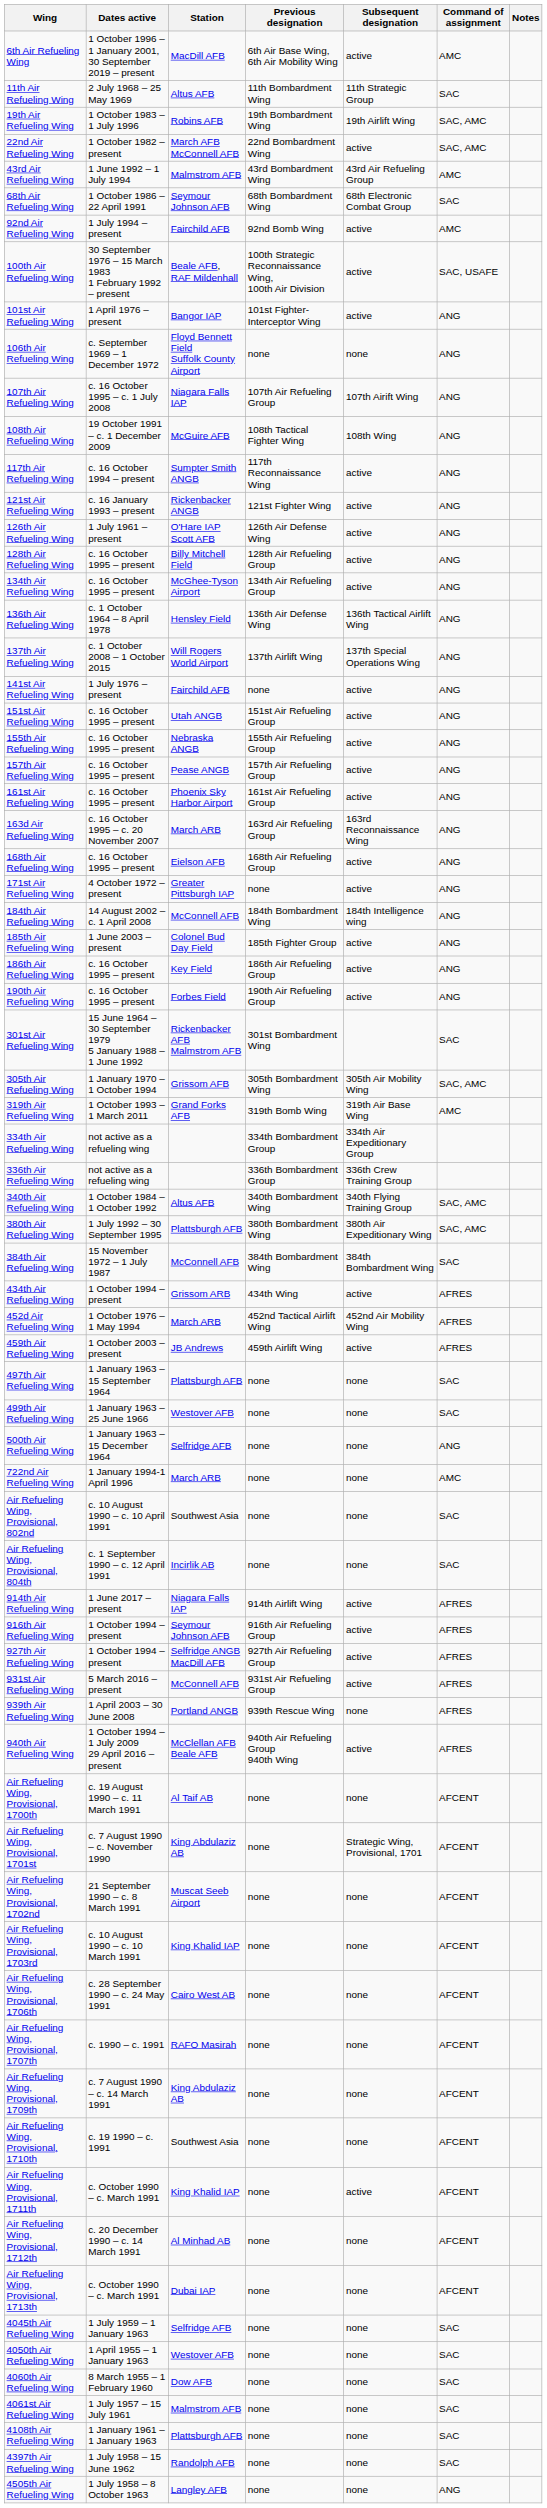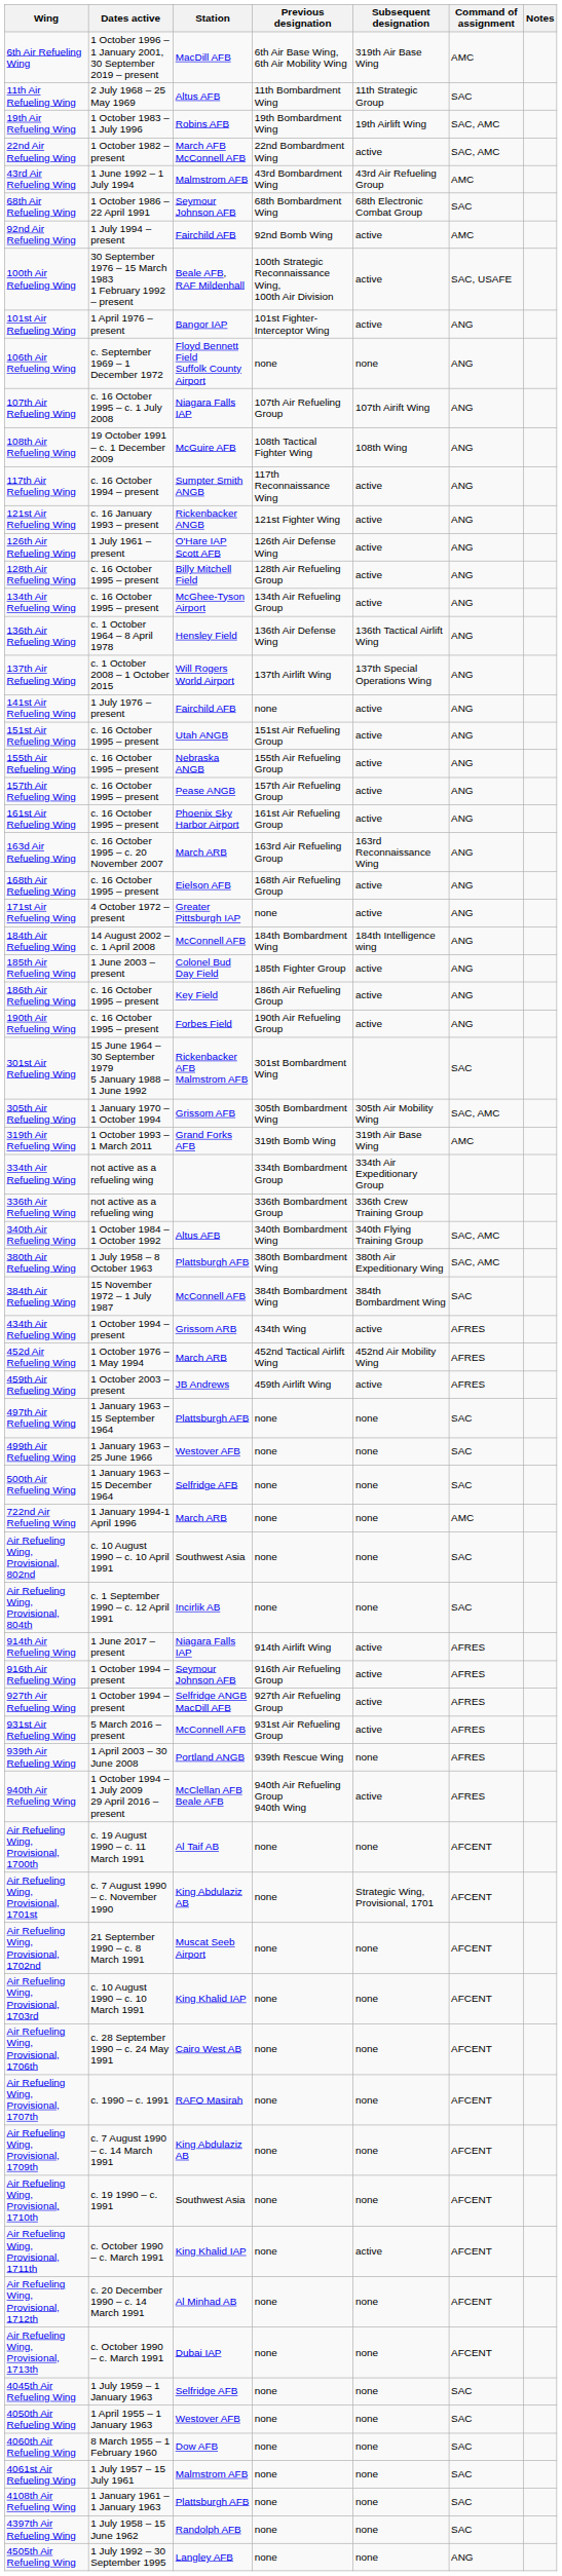 <table class="wikitable">
 <tr style="background:#efefef;">
 <th>Wing</th>
 <th>Dates active</th>
 <th>Station</th>
 <th>Previous designation</th>
 <th>Subsequent designation</th>
 <th>Command of assignment</th>
 <th>Notes</th>
 </tr>
 <tr>
 <td><a href='#'>6th Air Refueling Wing</a></td>
 <td>1 October 1996 – 1 January 2001,<br> 30 September 2019 – present</td>
 <td><a href='#'>MacDill AFB</a></td>
 <td>6th Air Base Wing,<br> 6th Air Mobility Wing</td>
-<td>active</td>
+<td>319th Air Base Wing</td>
 <td>AMC</td>
 <td></td>
 </tr>
 <tr>
 <td><a href='#'>11th Air Refueling Wing</a></td>
 <td>2 July 1968 – 25 May 1969</td>
 <td><a href='#'>Altus AFB</a></td>
 <td>11th Bombardment Wing</td>
 <td>11th Strategic Group</td>
 <td>SAC</td>
 <td></td>
 </tr>
 <tr>
 <td><a href='#'>19th Air Refueling Wing</a></td>
 <td>1 October 1983 – 1 July 1996</td>
 <td><a href='#'>Robins AFB</a></td>
 <td>19th Bombardment Wing</td>
 <td>19th Airlift Wing</td>
 <td>SAC, AMC</td>
 <td></td>
 </tr>
 <tr>
 <td><a href='#'>22nd Air Refueling Wing</a></td>
 <td>1 October 1982 – present</td>
 <td><a href='#'>March AFB</a><br><a href='#'>McConnell AFB</a></td>
 <td>22nd Bombardment Wing</td>
 <td>active</td>
 <td>SAC, AMC</td>
 <td></td>
 </tr>
 <tr>
 <td><a href='#'>43rd Air Refueling Wing</a></td>
 <td>1 June 1992 – 1 July 1994</td>
 <td><a href='#'>Malmstrom AFB</a></td>
 <td>43rd Bombardment Wing</td>
 <td>43rd Air Refueling Group</td>
 <td>AMC</td>
 <td></td>
 </tr>
 <tr>
 <td><a href='#'>68th Air Refueling Wing</a></td>
 <td>1 October 1986 – 22 April 1991</td>
 <td><a href='#'>Seymour Johnson AFB</a></td>
 <td>68th Bombardment Wing</td>
 <td>68th Electronic Combat Group</td>
 <td>SAC</td>
 <td></td>
 </tr>
 <tr>
 <td><a href='#'>92nd Air Refueling Wing</a></td>
 <td>1 July 1994 – present</td>
 <td><a href='#'>Fairchild AFB</a></td>
 <td>92nd Bomb Wing</td>
 <td>active</td>
 <td>AMC</td>
 <td></td>
 </tr>
 <tr>
 <td><a href='#'>100th Air Refueling Wing</a></td>
 <td>30 September 1976 – 15 March 1983<br>1 February 1992 – present</td>
 <td><a href='#'>Beale AFB</a>,<br><a href='#'>RAF Mildenhall</a></td>
 <td>100th Strategic Reconnaissance Wing,<br>100th Air Division</td>
 <td>active</td>
 <td>SAC, USAFE</td>
 <td></td>
 </tr>
 <tr>
 <td><a href='#'>101st Air Refueling Wing</a></td>
 <td>1 April 1976 – present</td>
 <td><a href='#'>Bangor IAP</a></td>
 <td>101st Fighter-Interceptor Wing</td>
 <td>active</td>
 <td>ANG</td>
 <td></td>
 </tr>
 <tr>
 <td><a href='#'>106th Air Refueling Wing</a></td>
 <td>c. September 1969 – 1 December 1972</td>
 <td><a href='#'>Floyd Bennett Field</a><br><a href='#'>Suffolk County Airport</a></td>
 <td>none</td>
 <td>none</td>
 <td>ANG</td>
 <td></td>
 </tr>
 <tr>
 <td><a href='#'>107th Air Refueling Wing</a></td>
 <td>c. 16 October 1995 – c. 1 July 2008</td>
 <td><a href='#'>Niagara Falls IAP</a></td>
 <td>107th Air Refueling Group</td>
 <td>107th Airift Wing</td>
 <td>ANG</td>
 <td></td>
 </tr>
 <tr>
 <td><a href='#'>108th Air Refueling Wing</a></td>
 <td>19 October 1991 – c. 1 December 2009</td>
 <td><a href='#'>McGuire AFB</a></td>
 <td>108th Tactical Fighter Wing</td>
 <td>108th Wing</td>
 <td>ANG</td>
 <td></td>
 </tr>
 <tr>
 <td><a href='#'>117th Air Refueling Wing</a></td>
 <td>c. 16 October 1994 – present</td>
 <td><a href='#'>Sumpter Smith ANGB</a></td>
 <td>117th Reconnaissance Wing</td>
 <td>active</td>
 <td>ANG</td>
 <td></td>
 </tr>
 <tr>
 <td><a href='#'>121st Air Refueling Wing</a></td>
 <td>c. 16 January 1993 – present</td>
 <td><a href='#'>Rickenbacker ANGB</a></td>
 <td>121st Fighter Wing</td>
 <td>active</td>
 <td>ANG</td>
 <td></td>
 </tr>
 <tr>
 <td><a href='#'>126th Air Refueling Wing</a></td>
 <td>1 July 1961 – present</td>
 <td><a href='#'>O'Hare IAP</a><br><a href='#'>Scott AFB</a></td>
 <td>126th Air Defense Wing</td>
 <td>active</td>
 <td>ANG</td>
 <td></td>
 </tr>
 <tr>
 <td><a href='#'>128th Air Refueling Wing</a></td>
 <td>c. 16 October 1995 – present</td>
 <td><a href='#'>Billy Mitchell Field</a></td>
 <td>128th Air Refueling Group</td>
 <td>active</td>
 <td>ANG</td>
 <td></td>
 </tr>
 <tr>
 <td><a href='#'>134th Air Refueling Wing</a></td>
 <td>c. 16 October 1995 – present</td>
 <td><a href='#'>McGhee-Tyson Airport</a></td>
 <td>134th Air Refueling Group</td>
 <td>active</td>
 <td>ANG</td>
 <td></td>
 </tr>
 <tr>
 <td><a href='#'>136th Air Refueling Wing</a></td>
 <td>c. 1 October 1964 – 8 April 1978</td>
 <td><a href='#'>Hensley Field</a></td>
 <td>136th Air Defense Wing</td>
 <td>136th Tactical Airlift Wing</td>
 <td>ANG</td>
 <td></td>
 </tr>
 <tr>
 <td><a href='#'>137th Air Refueling Wing</a></td>
 <td>c. 1 October 2008 – 1 October 2015</td>
 <td><a href='#'>Will Rogers World Airport</a></td>
 <td>137th Airlift Wing</td>
 <td>137th Special Operations Wing</td>
 <td>ANG</td>
 <td></td>
 </tr>
 <tr>
 <td><a href='#'>141st Air Refueling Wing</a></td>
 <td>1 July 1976 – present</td>
 <td><a href='#'>Fairchild AFB</a></td>
 <td>none</td>
 <td>active</td>
 <td>ANG</td>
 <td></td>
 </tr>
 <tr>
 <td><a href='#'>151st Air Refueling Wing</a></td>
 <td>c. 16 October 1995 – present</td>
 <td><a href='#'>Utah ANGB</a></td>
 <td>151st Air Refueling Group</td>
 <td>active</td>
 <td>ANG</td>
 <td></td>
 </tr>
 <tr>
 <td><a href='#'>155th Air Refueling Wing</a></td>
 <td>c. 16 October 1995 – present</td>
 <td><a href='#'>Nebraska ANGB</a></td>
 <td>155th Air Refueling Group</td>
 <td>active</td>
 <td>ANG</td>
 <td></td>
 </tr>
 <tr>
 <td><a href='#'>157th Air Refueling Wing</a></td>
 <td>c. 16 October 1995 – present</td>
 <td><a href='#'>Pease ANGB</a></td>
 <td>157th Air Refueling Group</td>
 <td>active</td>
 <td>ANG</td>
 <td></td>
 </tr>
 <tr>
 <td><a href='#'>161st Air Refueling Wing</a></td>
 <td>c. 16 October 1995 – present</td>
 <td><a href='#'>Phoenix Sky Harbor Airport</a></td>
 <td>161st Air Refueling Group</td>
 <td>active</td>
 <td>ANG</td>
 <td></td>
 </tr>
 <tr>
 <td><a href='#'>163d Air Refueling Wing</a></td>
 <td>c. 16 October 1995 – c. 20 November 2007</td>
 <td><a href='#'>March ARB</a></td>
 <td>163rd Air Refueling Group</td>
 <td>163rd Reconnaissance Wing</td>
 <td>ANG</td>
 <td></td>
 </tr>
 <tr>
 <td><a href='#'>168th Air Refueling Wing</a></td>
 <td>c. 16 October 1995 – present</td>
 <td><a href='#'>Eielson AFB</a></td>
 <td>168th Air Refueling Group</td>
 <td>active</td>
 <td>ANG</td>
 <td></td>
 </tr>
 <tr>
 <td><a href='#'>171st Air Refueling Wing</a></td>
 <td>4 October 1972 – present</td>
 <td><a href='#'>Greater Pittsburgh IAP</a></td>
 <td>none</td>
 <td>active</td>
 <td>ANG</td>
 <td></td>
 </tr>
 <tr>
 <td><a href='#'>184th Air Refueling Wing</a></td>
 <td>14 August 2002 – c. 1 April 2008</td>
 <td><a href='#'>McConnell AFB</a></td>
 <td>184th Bombardment Wing</td>
 <td>184th Intelligence wing</td>
 <td>ANG</td>
 <td></td>
 </tr>
 <tr>
 <td><a href='#'>185th Air Refueling Wing</a></td>
 <td>1 June 2003 – present</td>
 <td><a href='#'>Colonel Bud Day Field</a></td>
 <td>185th Fighter Group</td>
 <td>active</td>
 <td>ANG</td>
 <td></td>
 </tr>
 <tr>
 <td><a href='#'>186th Air Refueling Wing</a></td>
 <td>c. 16 October 1995 – present</td>
 <td><a href='#'>Key Field</a></td>
 <td>186th Air Refueling Group</td>
 <td>active</td>
 <td>ANG</td>
 <td></td>
 </tr>
 <tr>
 <td><a href='#'>190th Air Refueling Wing</a></td>
 <td>c. 16 October 1995 – present</td>
 <td><a href='#'>Forbes Field</a></td>
 <td>190th Air Refueling Group</td>
 <td>active</td>
 <td>ANG</td>
 <td></td>
 </tr>
 <tr>
 <td><a href='#'>301st Air Refueling Wing</a></td>
 <td>15 June 1964 – 30 September 1979<br>5 January 1988 – 1 June 1992</td>
 <td><a href='#'>Rickenbacker AFB</a><br><a href='#'>Malmstrom AFB</a></td>
 <td>301st Bombardment Wing</td>
 <td></td>
 <td>SAC</td>
 <td></td>
 </tr>
 <tr>
 <td><a href='#'>305th Air Refueling Wing</a></td>
 <td>1 January 1970 – 1 October 1994</td>
 <td><a href='#'>Grissom AFB</a></td>
 <td>305th Bombardment Wing</td>
 <td>305th Air Mobility Wing</td>
 <td>SAC, AMC</td>
 <td></td>
 </tr>
 <tr>
 <td><a href='#'>319th Air Refueling Wing</a></td>
 <td>1 October 1993 – 1 March 2011</td>
 <td><a href='#'>Grand Forks AFB</a></td>
 <td>319th Bomb Wing</td>
 <td>319th Air Base Wing</td>
 <td>AMC</td>
 <td></td>
 </tr>
 <tr>
 <td><a href='#'>334th Air Refueling Wing</a></td>
 <td>not active as a refueling wing</td>
 <td></td>
 <td>334th Bombardment Group</td>
 <td>334th Air Expeditionary Group</td>
 <td></td>
 <td></td>
 </tr>
 <tr>
 <td><a href='#'>336th Air Refueling Wing</a></td>
 <td>not active as a refueling wing</td>
 <td></td>
 <td>336th Bombardment Group</td>
 <td>336th Crew Training Group</td>
 <td></td>
 <td></td>
 </tr>
 <tr>
 <td><a href='#'>340th Air Refueling Wing</a></td>
 <td>1 October 1984 – 1 October 1992</td>
 <td><a href='#'>Altus AFB</a></td>
 <td>340th Bombardment Wing</td>
 <td>340th Flying Training Group</td>
 <td>SAC, AMC</td>
 <td></td>
 </tr>
 <tr>
 <td><a href='#'>380th Air Refueling Wing</a></td>
-<td>1 July 1992 – 30 September 1995</td>
+<td>1 July 1958 – 8 October 1963</td>
 <td><a href='#'>Plattsburgh AFB</a></td>
 <td>380th Bombardment Wing</td>
 <td>380th Air Expeditionary Wing</td>
 <td>SAC, AMC</td>
 <td></td>
 </tr>
 <tr>
 <td><a href='#'>384th Air Refueling Wing</a></td>
 <td>15 November 1972 – 1 July 1987</td>
 <td><a href='#'>McConnell AFB</a></td>
 <td>384th Bombardment Wing</td>
 <td>384th Bombardment Wing</td>
 <td>SAC</td>
 <td></td>
 </tr>
 <tr>
 <td><a href='#'>434th Air Refueling Wing</a></td>
 <td>1 October 1994 – present</td>
 <td><a href='#'>Grissom ARB</a></td>
 <td>434th Wing</td>
 <td>active</td>
 <td>AFRES</td>
 <td></td>
 </tr>
 <tr>
 <td><a href='#'>452d Air Refueling Wing</a></td>
 <td>1 October 1976 – 1 May 1994</td>
 <td><a href='#'>March ARB</a></td>
 <td>452nd Tactical Airlift Wing</td>
 <td>452nd Air Mobility Wing</td>
 <td>AFRES</td>
 <td></td>
 </tr>
 <tr>
 <td><a href='#'>459th Air Refueling Wing</a></td>
 <td>1 October 2003 – present</td>
 <td><a href='#'>JB Andrews</a></td>
 <td>459th Airlift Wing</td>
 <td>active</td>
 <td>AFRES</td>
 <td></td>
 </tr>
 <tr>
 <td><a href='#'>497th Air Refueling Wing</a></td>
 <td>1 January 1963 – 15 September 1964</td>
 <td><a href='#'>Plattsburgh AFB</a></td>
 <td>none</td>
 <td>none</td>
 <td>SAC</td>
 <td></td>
 </tr>
 <tr>
 <td><a href='#'>499th Air Refueling Wing</a></td>
 <td>1 January 1963 – 25 June 1966</td>
 <td><a href='#'>Westover AFB</a></td>
 <td>none</td>
 <td>none</td>
 <td>SAC</td>
 <td></td>
 </tr>
 <tr>
 <td><a href='#'>500th Air Refueling Wing</a></td>
 <td>1 January 1963 – 15 December 1964</td>
 <td><a href='#'>Selfridge AFB</a></td>
 <td>none</td>
 <td>none</td>
-<td>ANG</td>
+<td>SAC</td>
 <td></td>
 </tr>
 <tr>
 <td><a href='#'>722nd Air Refueling Wing</a></td>
 <td>1 January 1994-1 April 1996</td>
 <td><a href='#'>March ARB</a></td>
 <td>none</td>
 <td>none</td>
 <td>AMC</td>
 <td></td>
 </tr>
 <tr>
 <td><a href='#'>Air Refueling Wing, Provisional, 802nd</a></td>
 <td>c. 10 August 1990 – c. 10 April 1991</td>
 <td>Southwest Asia</td>
 <td>none</td>
 <td>none</td>
 <td>SAC</td>
 <td></td>
 </tr>
 <tr>
 <td><a href='#'>Air Refueling Wing, Provisional, 804th</a></td>
 <td>c. 1 September 1990 – c. 12 April 1991</td>
 <td><a href='#'>Incirlik AB</a></td>
 <td>none</td>
 <td>none</td>
 <td>SAC</td>
 <td></td>
 </tr>
 <tr>
 <td><a href='#'>914th Air Refueling Wing</a></td>
 <td>1 June 2017 – present</td>
 <td><a href='#'>Niagara Falls IAP</a></td>
 <td>914th Airlift Wing</td>
 <td>active</td>
 <td>AFRES</td>
 <td></td>
 </tr>
 <tr>
 <td><a href='#'>916th Air Refueling Wing</a></td>
 <td>1 October 1994 – present</td>
 <td><a href='#'>Seymour Johnson AFB</a></td>
 <td>916th Air Refueling Group</td>
 <td>active</td>
 <td>AFRES</td>
 <td></td>
 </tr>
 <tr>
 <td><a href='#'>927th Air Refueling Wing</a></td>
 <td>1 October 1994 – present</td>
 <td><a href='#'>Selfridge ANGB</a><br><a href='#'>MacDill AFB</a></td>
 <td>927th Air Refueling Group</td>
 <td>active</td>
 <td>AFRES</td>
 <td></td>
 </tr>
 <tr>
 <td><a href='#'>931st Air Refueling Wing</a></td>
 <td>5 March 2016 – present</td>
 <td><a href='#'>McConnell AFB</a></td>
 <td>931st Air Refueling Group</td>
 <td>active</td>
 <td>AFRES</td>
 <td></td>
 </tr>
 <tr>
 <td><a href='#'>939th Air Refueling Wing</a></td>
 <td>1 April 2003 – 30 June 2008</td>
 <td><a href='#'>Portland ANGB</a></td>
 <td>939th Rescue Wing</td>
 <td>none</td>
 <td>AFRES</td>
 <td></td>
 </tr>
 <tr>
 <td><a href='#'>940th Air Refueling Wing</a></td>
 <td>1 October 1994 – 1 July 2009<br>29 April 2016 – present</td>
 <td><a href='#'>McClellan AFB</a><br><a href='#'>Beale AFB</a></td>
 <td>940th Air Refueling Group<br>940th Wing</td>
 <td>active</td>
 <td>AFRES</td>
 <td></td>
 </tr>
 <tr>
 <td><a href='#'>Air Refueling Wing, Provisional, 1700th</a></td>
 <td>c. 19 August 1990 – c. 11 March 1991</td>
 <td><a href='#'>Al Taif AB</a></td>
 <td>none</td>
 <td>none</td>
 <td>AFCENT</td>
 <td></td>
 </tr>
 <tr>
 <td><a href='#'>Air Refueling Wing, Provisional, 1701st</a></td>
 <td>c. 7 August 1990 – c. November 1990</td>
 <td><a href='#'>King Abdulaziz AB</a></td>
 <td>none</td>
 <td>Strategic Wing, Provisional, 1701</td>
 <td>AFCENT</td>
 <td></td>
 </tr>
 <tr>
 <td><a href='#'>Air Refueling Wing, Provisional, 1702nd</a></td>
 <td>21 September 1990 – c. 8 March 1991</td>
 <td><a href='#'>Muscat Seeb Airport</a></td>
 <td>none</td>
 <td>none</td>
 <td>AFCENT</td>
 <td></td>
 </tr>
 <tr>
 <td><a href='#'>Air Refueling Wing, Provisional, 1703rd</a></td>
 <td>c. 10 August 1990 – c. 10 March 1991</td>
 <td><a href='#'>King Khalid IAP</a></td>
 <td>none</td>
 <td>none</td>
 <td>AFCENT</td>
 <td></td>
 </tr>
 <tr>
 <td><a href='#'>Air Refueling Wing, Provisional, 1706th</a></td>
 <td>c. 28 September 1990 – c. 24 May 1991</td>
 <td><a href='#'>Cairo West AB</a></td>
 <td>none</td>
 <td>none</td>
 <td>AFCENT</td>
 <td></td>
 </tr>
 <tr>
 <td><a href='#'>Air Refueling Wing, Provisional, 1707th</a></td>
 <td>c. 1990 – c. 1991</td>
 <td><a href='#'>RAFO Masirah</a></td>
 <td>none</td>
 <td>none</td>
 <td>AFCENT</td>
 <td></td>
 </tr>
 <tr>
 <td><a href='#'>Air Refueling Wing, Provisional, 1709th</a></td>
 <td>c. 7 August 1990 – c. 14 March 1991</td>
 <td><a href='#'>King Abdulaziz AB</a></td>
 <td>none</td>
 <td>none</td>
 <td>AFCENT</td>
 <td></td>
 </tr>
 <tr>
 <td><a href='#'>Air Refueling Wing, Provisional, 1710th</a></td>
 <td>c. 19 1990 – c. 1991</td>
 <td>Southwest Asia</td>
 <td>none</td>
 <td>none</td>
 <td>AFCENT</td>
 <td></td>
 </tr>
 <tr>
 <td><a href='#'>Air Refueling Wing, Provisional, 1711th</a></td>
 <td>c. October 1990 – c. March 1991</td>
 <td><a href='#'>King Khalid IAP</a></td>
 <td>none</td>
 <td>active</td>
 <td>AFCENT</td>
 <td></td>
 </tr>
 <tr>
 <td><a href='#'>Air Refueling Wing, Provisional, 1712th</a></td>
 <td>c. 20 December 1990 – c. 14 March 1991</td>
 <td><a href='#'>Al Minhad AB</a></td>
 <td>none</td>
 <td>none</td>
 <td>AFCENT</td>
 <td></td>
 </tr>
 <tr>
 <td><a href='#'>Air Refueling Wing, Provisional, 1713th</a></td>
 <td>c. October 1990 – c. March 1991</td>
 <td><a href='#'>Dubai IAP</a></td>
 <td>none</td>
 <td>none</td>
 <td>AFCENT</td>
 <td></td>
 </tr>
 <tr>
 <td><a href='#'>4045th Air Refueling Wing</a></td>
 <td>1 July 1959 – 1 January 1963</td>
 <td><a href='#'>Selfridge AFB</a></td>
 <td>none</td>
 <td>none</td>
 <td>SAC</td>
 <td></td>
 </tr>
 <tr>
 <td><a href='#'>4050th Air Refueling Wing</a></td>
 <td>1 April 1955 – 1 January 1963</td>
 <td><a href='#'>Westover AFB</a></td>
 <td>none</td>
 <td>none</td>
 <td>SAC</td>
 <td></td>
 </tr>
 <tr>
 <td><a href='#'>4060th Air Refueling Wing</a></td>
 <td>8 March 1955 – 1 February 1960</td>
 <td><a href='#'>Dow AFB</a></td>
 <td>none</td>
 <td>none</td>
 <td>SAC</td>
 <td></td>
 </tr>
 <tr>
 <td><a href='#'>4061st Air Refueling Wing</a></td>
 <td>1 July 1957 – 15 July 1961</td>
 <td><a href='#'>Malmstrom AFB</a></td>
 <td>none</td>
 <td>none</td>
 <td>SAC</td>
 <td></td>
 </tr>
 <tr>
 <td><a href='#'>4108th Air Refueling Wing</a></td>
 <td>1 January 1961 – 1 January 1963</td>
 <td><a href='#'>Plattsburgh AFB</a></td>
 <td>none</td>
 <td>none</td>
 <td>SAC</td>
 <td></td>
 </tr>
 <tr>
 <td><a href='#'>4397th Air Refueling Wing</a></td>
 <td>1 July 1958 – 15 June 1962</td>
 <td><a href='#'>Randolph AFB</a></td>
 <td>none</td>
 <td>none</td>
 <td>SAC</td>
 <td></td>
 </tr>
 <tr>
 <td><a href='#'>4505th Air Refueling Wing</a></td>
-<td>1 July 1958 – 8 October 1963</td>
+<td>1 July 1992 – 30 September 1995</td>
 <td><a href='#'>Langley AFB</a></td>
 <td>none</td>
 <td>none</td>
 <td>ANG</td>
 <td></td>
 </tr>
 </table>
